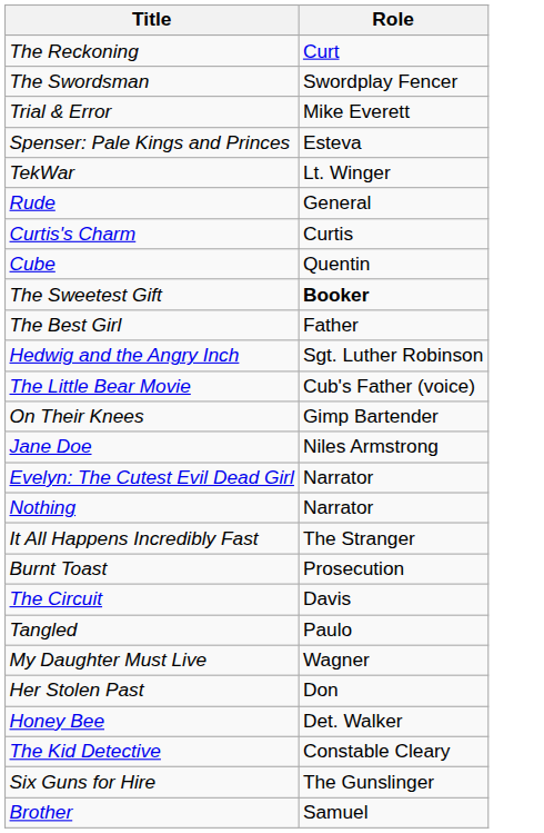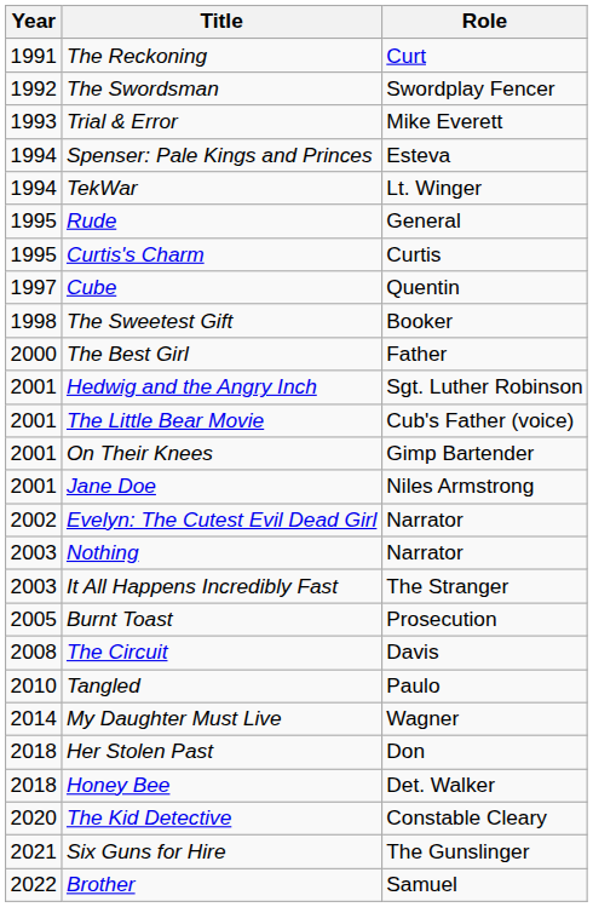 <table class="wikitable sortable plainrowheaders" style="white-space:nowrap">
 <tr>
+<th>Year</th>
 <th>Title</th>
 <th>Role</th>
 </tr>
 <tr>
+<td>1991</td>
 <td data-sort-value="Reckoning, The"><em>The Reckoning</em></td>
 <td><a href='#'>Curt</a></td>
 </tr>
 <tr>
+<td>1992</td>
 <td data-sort-value="Swordsman, The"><em>The Swordsman</em></td>
 <td>Swordplay Fencer</td>
 </tr>
 <tr>
+<td>1993</td>
 <td><em>Trial & Error</em></td>
 <td>Mike Everett</td>
 </tr>
 <tr>
+<td>1994</td>
 <td><em>Spenser: Pale Kings and Princes</em></td>
 <td>Esteva</td>
 </tr>
 <tr>
+<td>1994</td>
 <td><em>TekWar</em></td>
 <td>Lt. Winger</td>
 </tr>
 <tr>
+<td>1995</td>
 <td><em><a href='#'>Rude</a></em></td>
 <td>General</td>
 </tr>
 <tr>
+<td>1995</td>
 <td><em><a href='#'>Curtis's Charm</a></em></td>
 <td>Curtis</td>
 </tr>
 <tr>
+<td>1997</td>
 <td><em><a href='#'>Cube</a></em></td>
 <td>Quentin</td>
 </tr>
 <tr>
+<td>1998</td>
 <td data-sort-value="Sweetest Gift, The"><em>The Sweetest Gift</em></td>
-<td><strong>Booker</strong></td>
+<td>Booker</td>
 </tr>
 <tr>
+<td>2000</td>
 <td data-sort-value="Best Girl, The"><em>The Best Girl</em></td>
 <td>Father</td>
 </tr>
 <tr>
+<td>2001</td>
 <td><em><a href='#'>Hedwig and the Angry Inch</a></em></td>
 <td>Sgt. Luther Robinson</td>
 </tr>
 <tr>
+<td>2001</td>
 <td data-sort-value="Little Bear Movie, The"><em><a href='#'>The Little Bear Movie</a></em></td>
 <td>Cub's Father (voice)</td>
 </tr>
 <tr>
+<td>2001</td>
 <td><em>On Their Knees</em></td>
 <td>Gimp Bartender</td>
 </tr>
 <tr>
+<td>2001</td>
 <td><em><a href='#'>Jane Doe</a></em></td>
 <td>Niles Armstrong</td>
 </tr>
 <tr>
+<td>2002</td>
 <td><em><a href='#'>Evelyn: The Cutest Evil Dead Girl</a></em></td>
 <td>Narrator</td>
 </tr>
 <tr>
+<td>2003</td>
 <td><em><a href='#'>Nothing</a></em></td>
 <td>Narrator</td>
 </tr>
 <tr>
+<td>2003</td>
 <td><em>It All Happens Incredibly Fast</em></td>
 <td>The Stranger</td>
 </tr>
 <tr>
+<td>2005</td>
 <td><em>Burnt Toast</em></td>
 <td>Prosecution</td>
 </tr>
 <tr>
+<td>2008</td>
 <td data-sort-value="Circuit, The"><em><a href='#'>The Circuit</a></em></td>
 <td>Davis</td>
 </tr>
 <tr>
+<td>2010</td>
 <td><em>Tangled</em></td>
 <td>Paulo</td>
 </tr>
 <tr>
+<td>2014</td>
 <td><em>My Daughter Must Live</em></td>
 <td>Wagner</td>
 </tr>
 <tr>
+<td>2018</td>
 <td><em>Her Stolen Past</em></td>
 <td>Don</td>
 </tr>
 <tr>
+<td>2018</td>
 <td><em><a href='#'>Honey Bee</a></em></td>
 <td>Det. Walker</td>
 </tr>
 <tr>
+<td>2020</td>
 <td data-sort-value="Kid Detective, The"><em><a href='#'>The Kid Detective</a></em></td>
 <td>Constable Cleary</td>
 </tr>
 <tr>
+<td>2021</td>
 <td><em>Six Guns for Hire</em></td>
 <td>The Gunslinger</td>
 </tr>
 <tr>
+<td>2022</td>
 <td><em><a href='#'>Brother</a></em></td>
 <td>Samuel</td>
 </tr>
 </table>
